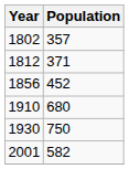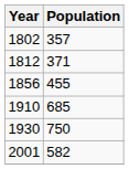 <table class="wikitable" style="border-collapse:collapse;">
 <tr>
 <th>Year</th>
 <th>Population</th>
 </tr>
 <tr>
 <td>1802</td>
 <td>357</td>
 </tr>
 <tr>
 <td>1812</td>
 <td>371</td>
 </tr>
 <tr>
 <td>1856</td>
-<td>452</td>
+<td>455</td>
 </tr>
 <tr>
 <td>1910</td>
-<td>680</td>
+<td>685</td>
 </tr>
 <tr>
 <td>1930</td>
 <td>750</td>
 </tr>
 <tr>
 <td>2001</td>
 <td>582</td>
 </tr>
 <tr>
 </tr>
 </table>
